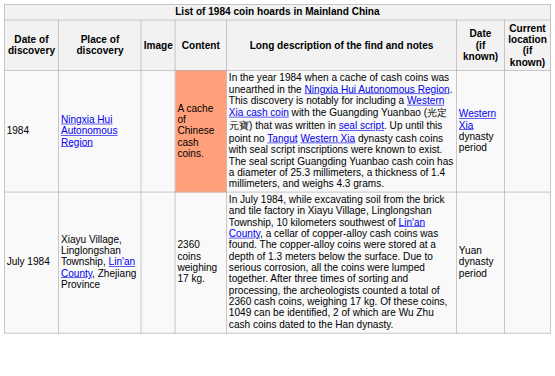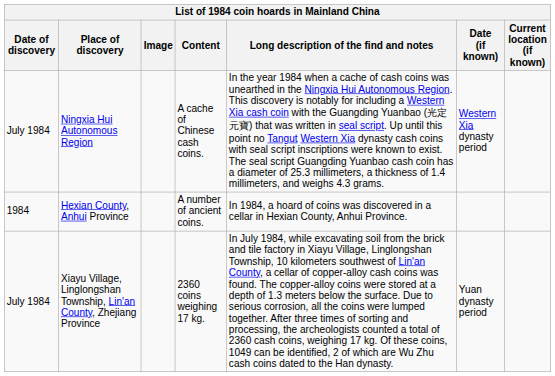 <table class="wikitable" style="font-size: 100%">
 <tr>
 <th colspan=7>List of 1984 coin hoards in Mainland China</th>
 </tr>
 <tr>
 <th>Date of discovery</th>
 <th>Place of discovery</th>
 <th>Image</th>
 <th>Content</th>
 <th>Long description of the find and notes</th>
 <th>Date<br>(if known)</th>
 <th>Current location<br>(if known)</th>
 </tr>
 <tr>
-<td>1984</td>
+<td>July 1984</td>
 <td><a href='#'>Ningxia Hui Autonomous Region</a></td>
 <td></td>
-<td style="background: lightsalmon;">A cache of Chinese cash coins.</td>
+<td>A cache of Chinese cash coins.</td>
 <td>In the year 1984 when a cache of cash coins was unearthed in the <a href='#'>Ningxia Hui Autonomous Region</a>. This discovery is notably for including a <a href='#'>Western Xia cash coin</a> with the Guangding Yuanbao (光定元寶) that was written in <a href='#'>seal script</a>. Up until this point no <a href='#'>Tangut</a> <a href='#'>Western Xia</a> dynasty cash coins with seal script inscriptions were known to exist. The seal script Guangding Yuanbao cash coin has a diameter of 25.3 millimeters, a thickness of 1.4 millimeters, and weighs 4.3 grams.</td>
 <td><a href='#'>Western Xia</a> dynasty period</td>
+<td></td>
+</tr>
+<tr>
+<td>1984</td>
+<td><a href='#'>Hexian County</a>, <a href='#'>Anhui</a> Province</td>
+<td></td>
+<td>A number of ancient coins.</td>
+<td>In 1984, a hoard of coins was discovered in a cellar in Hexian County, Anhui Province.</td>
+<td></td>
 <td></td>
 </tr>
 <tr>
 <td>July 1984</td>
 <td>Xiayu Village, Linglongshan Township, <a href='#'>Lin'an County</a>, Zhejiang Province</td>
 <td></td>
 <td>2360 coins weighing 17 kg.</td>
 <td>In July 1984, while excavating soil from the brick and tile factory in Xiayu Village, Linglongshan Township, 10 kilometers southwest of <a href='#'>Lin'an County</a>, a cellar of copper-alloy cash coins was found. The copper-alloy coins were stored at a depth of 1.3 meters below the surface. Due to serious corrosion, all the coins were lumped together. After three times of sorting and processing, the archeologists counted a total of 2360 cash coins, weighing 17 kg. Of these coins, 1049 can be identified, 2 of which are Wu Zhu cash coins dated to the Han dynasty.</td>
 <td>Yuan dynasty period</td>
 <td></td>
 </tr>
 </table>
